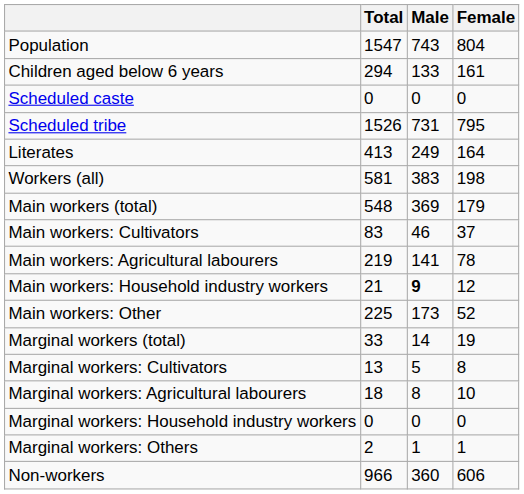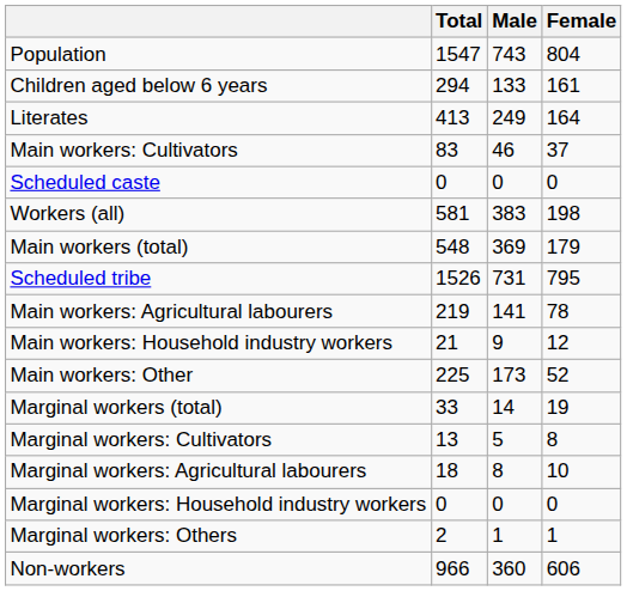 <table class="wikitable sortable">
 <tr>
 <th></th>
 <th>Total</th>
 <th>Male</th>
 <th>Female</th>
 </tr>
 <tr>
 <td>Population</td>
 <td>1547</td>
 <td>743</td>
 <td>804</td>
 </tr>
 <tr>
 <td>Children aged below 6 years</td>
 <td>294</td>
 <td>133</td>
 <td>161</td>
 </tr>
 <tr>
+<td>Literates</td>
+<td>413</td>
+<td>249</td>
+<td>164</td>
+</tr>
+<tr>
+<td>Main workers: Cultivators</td>
+<td>83</td>
+<td>46</td>
+<td>37</td>
+</tr>
+<tr>
 <td><a href='#'>Scheduled caste</a></td>
 <td>0</td>
 <td>0</td>
 <td>0</td>
-</tr>
-<tr>
-<td><a href='#'>Scheduled tribe</a></td>
-<td>1526</td>
-<td>731</td>
-<td>795</td>
-</tr>
-<tr>
-<td>Literates</td>
-<td>413</td>
-<td>249</td>
-<td>164</td>
 </tr>
 <tr>
 <td>Workers (all)</td>
 <td>581</td>
 <td>383</td>
 <td>198</td>
 </tr>
 <tr>
 <td>Main workers (total)</td>
 <td>548</td>
 <td>369</td>
 <td>179</td>
 </tr>
 <tr>
-<td>Main workers: Cultivators</td>
-<td>83</td>
-<td>46</td>
-<td>37</td>
+<td><a href='#'>Scheduled tribe</a></td>
+<td>1526</td>
+<td>731</td>
+<td>795</td>
 </tr>
 <tr>
 <td>Main workers: Agricultural labourers</td>
 <td>219</td>
 <td>141</td>
 <td>78</td>
 </tr>
 <tr>
 <td>Main workers: Household industry workers</td>
 <td>21</td>
-<td><strong>9</strong></td>
+<td>9</td>
 <td>12</td>
 </tr>
 <tr>
 <td>Main workers: Other</td>
 <td>225</td>
 <td>173</td>
 <td>52</td>
 </tr>
 <tr>
 <td>Marginal workers (total)</td>
 <td>33</td>
 <td>14</td>
 <td>19</td>
 </tr>
 <tr>
 <td>Marginal workers: Cultivators</td>
 <td>13</td>
 <td>5</td>
 <td>8</td>
 </tr>
 <tr>
 <td>Marginal workers: Agricultural labourers</td>
 <td>18</td>
 <td>8</td>
 <td>10</td>
 </tr>
 <tr>
 <td>Marginal workers: Household industry workers</td>
 <td>0</td>
 <td>0</td>
 <td>0</td>
 </tr>
 <tr>
 <td>Marginal workers: Others</td>
 <td>2</td>
 <td>1</td>
 <td>1</td>
 </tr>
 <tr>
 <td>Non-workers</td>
 <td>966</td>
 <td>360</td>
 <td>606</td>
 </tr>
 </table>
